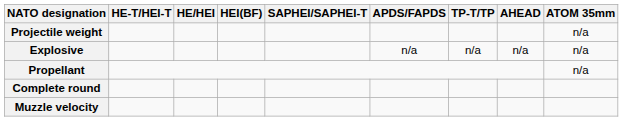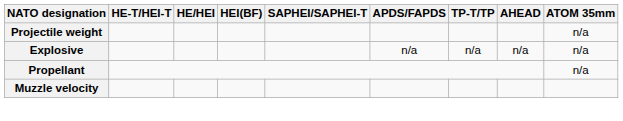 <table class="wikitable" style="font-size:97%; text-align:center;">
 <tr>
 <th>NATO designation</th>
 <th>HE-T/HEI-T</th>
 <th>HE/HEI</th>
 <th>HEI(BF)</th>
 <th>SAPHEI/SAPHEI-T</th>
 <th>APDS/FAPDS</th>
 <th>TP-T/TP</th>
 <th>AHEAD</th>
 <th>ATOM 35mm</th>
 </tr>
 <tr>
 <th>Projectile weight</th>
 <td></td>
 <td></td>
 <td></td>
 <td></td>
 <td></td>
 <td></td>
 <td></td>
 <td>n/a</td>
 </tr>
 <tr>
 <th>Explosive</th>
 <td></td>
 <td></td>
 <td></td>
 <td></td>
 <td>n/a</td>
 <td>n/a</td>
 <td>n/a</td>
 <td>n/a</td>
 </tr>
 <tr>
 <th>Propellant</th>
 <td colspan="7" align=center></td>
 <td>n/a</td>
 </tr>
 <tr>
-<th>Complete round</th>
-<td></td>
-<td></td>
-<td></td>
-<td></td>
-<td></td>
-<td></td>
-<td></td>
-<td></td>
-</tr>
-<tr>
 <th>Muzzle velocity</th>
 <td></td>
 <td></td>
 <td></td>
 <td></td>
 <td></td>
 <td></td>
 <td></td>
 <td></td>
 </tr>
 </table>
